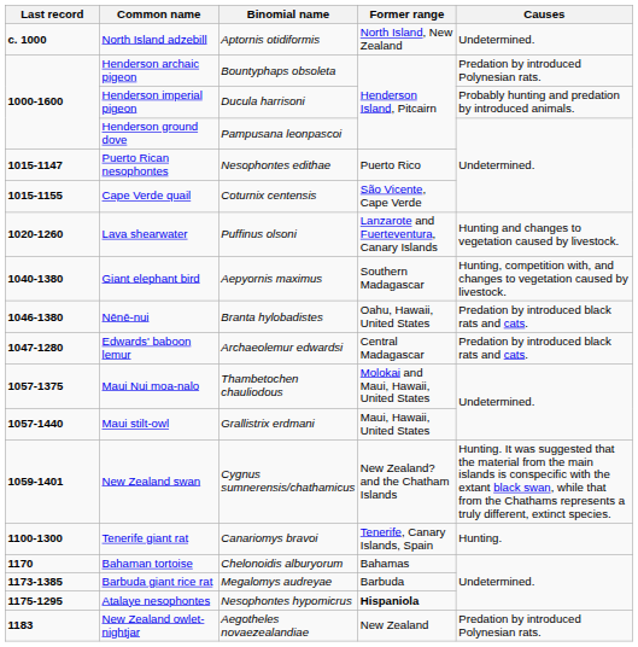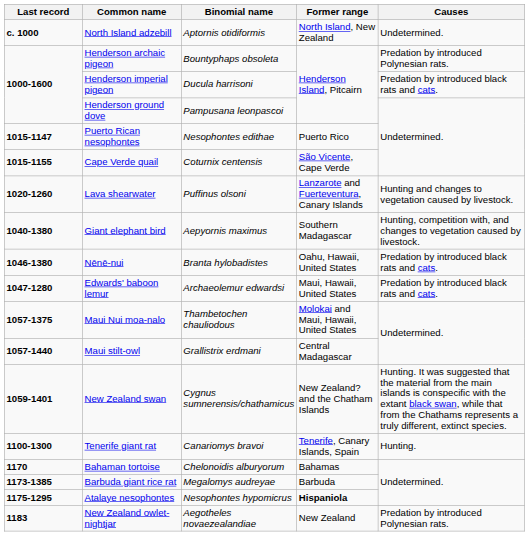 <table class="wikitable sortable">
 <tr>
 <th style="width:15%;">Last record</th>
 <th style="width:19%;">Common name</th>
 <th style="width:19%;">Binomial name</th>
 <th>Former range</th>
 <th>Causes</th>
 </tr>
 <tr>
 <td><strong>c. 1000</strong></td>
 <td><a href='#'>North Island adzebill</a></td>
 <td><em>Aptornis otidiformis</em></td>
 <td><a href='#'>North Island</a>, New Zealand</td>
 <td>Undetermined.</td>
 </tr>
 <tr>
 <td rowspan="3"><strong>1000-1600</strong></td>
 <td><a href='#'>Henderson archaic pigeon</a></td>
 <td><em>Bountyphaps obsoleta</em></td>
 <td rowspan="3"><a href='#'>Henderson Island</a>, Pitcairn</td>
 <td>Predation by introduced Polynesian rats.</td>
 </tr>
 <tr>
 <td><a href='#'>Henderson imperial pigeon</a></td>
 <td><em>Ducula harrisoni</em></td>
-<td>Probably hunting and predation by introduced animals.</td>
+<td>Predation by introduced black rats and <a href='#'>cats</a>.</td>
 </tr>
 <tr>
 <td><a href='#'>Henderson ground dove</a></td>
 <td><em>Pampusana leonpascoi</em></td>
 <td rowspan="3">Undetermined.</td>
 </tr>
 <tr>
 <td><strong>1015-1147</strong></td>
 <td><a href='#'>Puerto Rican nesophontes</a></td>
 <td><em>Nesophontes edithae</em></td>
 <td>Puerto Rico</td>
 </tr>
 <tr>
 <td><strong>1015-1155</strong></td>
 <td><a href='#'>Cape Verde quail</a></td>
 <td><em>Coturnix centensis</em></td>
 <td><a href='#'>São Vicente</a>, Cape Verde</td>
 </tr>
 <tr>
 <td><strong>1020-1260</strong></td>
 <td><a href='#'>Lava shearwater</a></td>
 <td><em>Puffinus olsoni</em></td>
 <td><a href='#'>Lanzarote</a> and <a href='#'>Fuerteventura</a>, Canary Islands</td>
 <td>Hunting and changes to vegetation caused by livestock.</td>
 </tr>
 <tr>
 <td><strong>1040-1380</strong></td>
 <td><a href='#'>Giant elephant bird</a></td>
 <td><em>Aepyornis maximus</em></td>
 <td>Southern Madagascar</td>
 <td>Hunting, competition with, and changes to vegetation caused by livestock.</td>
 </tr>
 <tr>
 <td><strong>1046-1380</strong></td>
 <td><a href='#'>Nēnē-nui</a></td>
 <td><em>Branta hylobadistes</em></td>
 <td>Oahu, Hawaii, United States</td>
 <td>Predation by introduced black rats and <a href='#'>cats</a>.</td>
 </tr>
 <tr>
 <td><strong>1047-1280</strong></td>
 <td><a href='#'>Edwards' baboon lemur</a></td>
 <td><em>Archaeolemur edwardsi</em></td>
-<td>Central Madagascar</td>
+<td>Maui, Hawaii, United States</td>
 <td>Predation by introduced black rats and <a href='#'>cats</a>.</td>
 </tr>
 <tr>
 <td><strong>1057-1375</strong></td>
 <td><a href='#'>Maui Nui moa-nalo</a></td>
 <td><em>Thambetochen chauliodous</em></td>
 <td><a href='#'>Molokai</a> and Maui, Hawaii, United States</td>
 <td rowspan="2">Undetermined.</td>
 </tr>
 <tr>
 <td><strong>1057-1440</strong></td>
 <td><a href='#'>Maui stilt-owl</a></td>
 <td><em>Grallistrix erdmani</em></td>
-<td>Maui, Hawaii, United States</td>
+<td>Central Madagascar</td>
 </tr>
 <tr>
 <td><strong>1059-1401</strong></td>
 <td><a href='#'>New Zealand swan</a></td>
 <td><em>Cygnus sumnerensis/chathamicus</em></td>
 <td>New Zealand? and the Chatham Islands</td>
 <td>Hunting. It was suggested that the material from the main islands is conspecific with the extant <a href='#'>black swan</a>, while that from the Chathams represents a truly different, extinct species.</td>
 </tr>
 <tr>
 <td><strong>1100-1300</strong></td>
 <td><a href='#'>Tenerife giant rat</a></td>
 <td><em>Canariomys bravoi</em></td>
 <td><a href='#'>Tenerife</a>, Canary Islands, Spain</td>
 <td>Hunting.</td>
 </tr>
 <tr>
 <td><strong>1170</strong></td>
 <td><a href='#'>Bahaman tortoise</a></td>
 <td><em>Chelonoidis alburyorum</em></td>
 <td>Bahamas</td>
 <td rowspan="3">Undetermined.</td>
 </tr>
 <tr>
 <td><strong>1173-1385</strong></td>
 <td><a href='#'>Barbuda giant rice rat</a></td>
 <td><em>Megalomys audreyae</em></td>
 <td>Barbuda</td>
 </tr>
 <tr>
 <td><strong>1175-1295</strong></td>
 <td><a href='#'>Atalaye nesophontes</a></td>
 <td><em>Nesophontes hypomicrus</em></td>
 <td><strong>Hispaniola</strong></td>
 </tr>
 <tr>
 <td><strong>1183</strong></td>
 <td><a href='#'>New Zealand owlet-nightjar</a></td>
 <td><em>Aegotheles novaezealandiae</em></td>
 <td>New Zealand</td>
 <td>Predation by introduced Polynesian rats.</td>
 </tr>
 </table>
